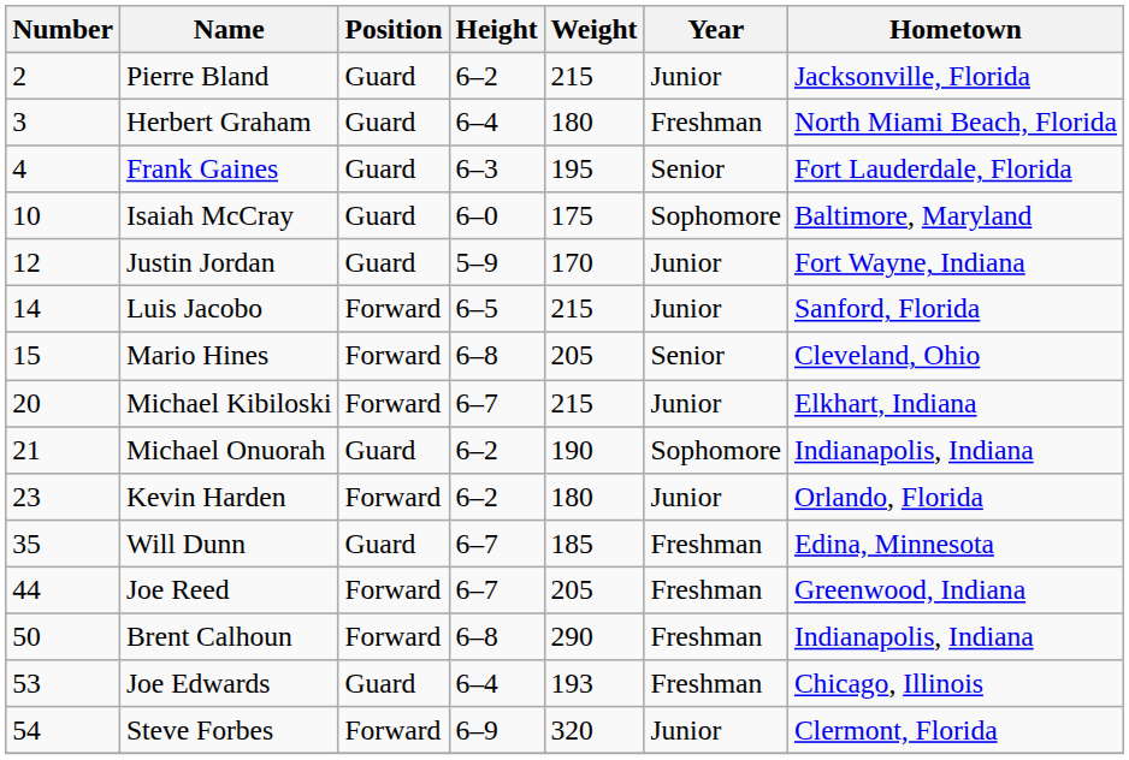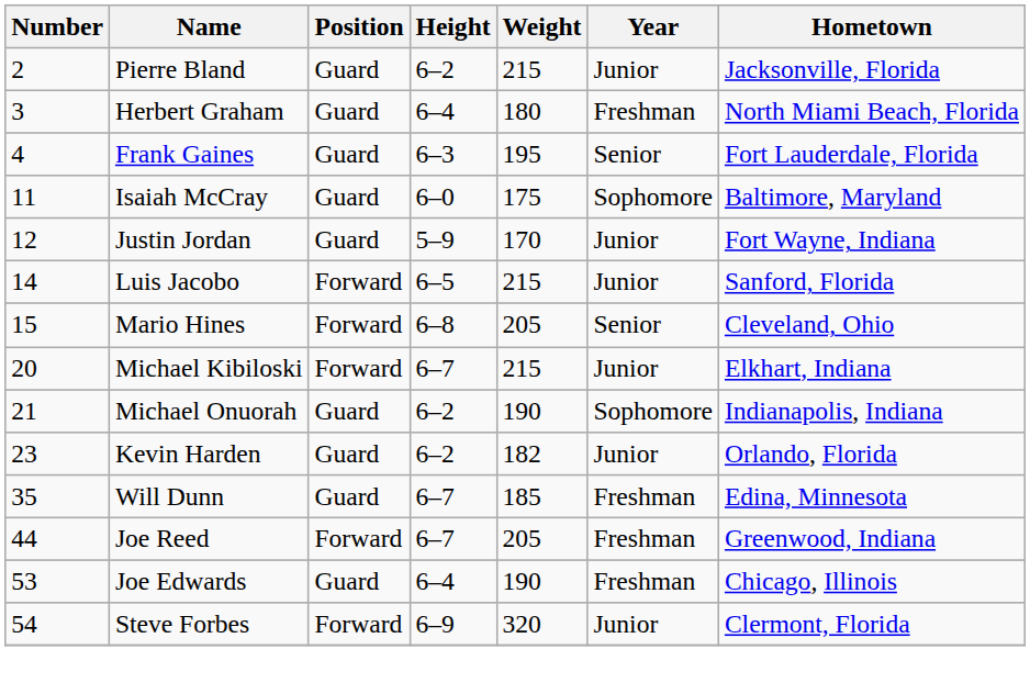 <table class="wikitable" style="font-size: 95%;">
 <tr>
 <th>Number</th>
 <th>Name</th>
 <th>Position</th>
 <th>Height</th>
 <th>Weight</th>
 <th>Year</th>
 <th>Hometown</th>
 </tr>
 <tr>
 <td>2</td>
 <td>Pierre Bland</td>
 <td>Guard</td>
 <td>6–2</td>
 <td>215</td>
 <td>Junior</td>
 <td><a href='#'>Jacksonville, Florida</a></td>
 </tr>
 <tr>
 <td>3</td>
 <td>Herbert Graham</td>
 <td>Guard</td>
 <td>6–4</td>
 <td>180</td>
 <td>Freshman</td>
 <td><a href='#'>North Miami Beach, Florida</a></td>
 </tr>
 <tr>
 <td>4</td>
 <td><a href='#'>Frank Gaines</a></td>
 <td>Guard</td>
 <td>6–3</td>
 <td>195</td>
 <td>Senior</td>
 <td><a href='#'>Fort Lauderdale, Florida</a></td>
 </tr>
 <tr>
-<td>10</td>
+<td>11</td>
 <td>Isaiah McCray</td>
 <td>Guard</td>
 <td>6–0</td>
 <td>175</td>
 <td>Sophomore</td>
 <td><a href='#'>Baltimore</a>, <a href='#'>Maryland</a></td>
 </tr>
 <tr>
 <td>12</td>
 <td>Justin Jordan</td>
 <td>Guard</td>
 <td>5–9</td>
 <td>170</td>
 <td>Junior</td>
 <td><a href='#'>Fort Wayne, Indiana</a></td>
 </tr>
 <tr>
 <td>14</td>
 <td>Luis Jacobo</td>
 <td>Forward</td>
 <td>6–5</td>
 <td>215</td>
 <td>Junior</td>
 <td><a href='#'>Sanford, Florida</a></td>
 </tr>
 <tr>
 <td>15</td>
 <td>Mario Hines</td>
 <td>Forward</td>
 <td>6–8</td>
 <td>205</td>
 <td>Senior</td>
 <td><a href='#'>Cleveland, Ohio</a></td>
 </tr>
 <tr>
 <td>20</td>
 <td>Michael Kibiloski</td>
 <td>Forward</td>
 <td>6–7</td>
 <td>215</td>
 <td>Junior</td>
 <td><a href='#'>Elkhart, Indiana</a></td>
 </tr>
 <tr>
 <td>21</td>
 <td>Michael Onuorah</td>
 <td>Guard</td>
 <td>6–2</td>
 <td>190</td>
 <td>Sophomore</td>
 <td><a href='#'>Indianapolis</a>, <a href='#'>Indiana</a></td>
 </tr>
 <tr>
 <td>23</td>
 <td>Kevin Harden</td>
-<td>Forward</td>
+<td>Guard</td>
 <td>6–2</td>
-<td>180</td>
+<td>182</td>
 <td>Junior</td>
 <td><a href='#'>Orlando</a>, <a href='#'>Florida</a></td>
 </tr>
 <tr>
 <td>35</td>
 <td>Will Dunn</td>
 <td>Guard</td>
 <td>6–7</td>
 <td>185</td>
 <td>Freshman</td>
 <td><a href='#'>Edina, Minnesota</a></td>
 </tr>
 <tr>
 <td>44</td>
 <td>Joe Reed</td>
 <td>Forward</td>
 <td>6–7</td>
 <td>205</td>
 <td>Freshman</td>
 <td><a href='#'>Greenwood, Indiana</a></td>
 </tr>
 <tr>
-<td>50</td>
-<td>Brent Calhoun</td>
-<td>Forward</td>
-<td>6–8</td>
-<td>290</td>
-<td>Freshman</td>
-<td><a href='#'>Indianapolis</a>, <a href='#'>Indiana</a></td>
-</tr>
-<tr>
 <td>53</td>
 <td>Joe Edwards</td>
 <td>Guard</td>
 <td>6–4</td>
-<td>193</td>
+<td>190</td>
 <td>Freshman</td>
 <td><a href='#'>Chicago</a>, <a href='#'>Illinois</a></td>
 </tr>
 <tr>
 <td>54</td>
 <td>Steve Forbes</td>
 <td>Forward</td>
 <td>6–9</td>
 <td>320</td>
 <td>Junior</td>
 <td><a href='#'>Clermont, Florida</a></td>
 </tr>
 <tr>
 </tr>
 </table>
